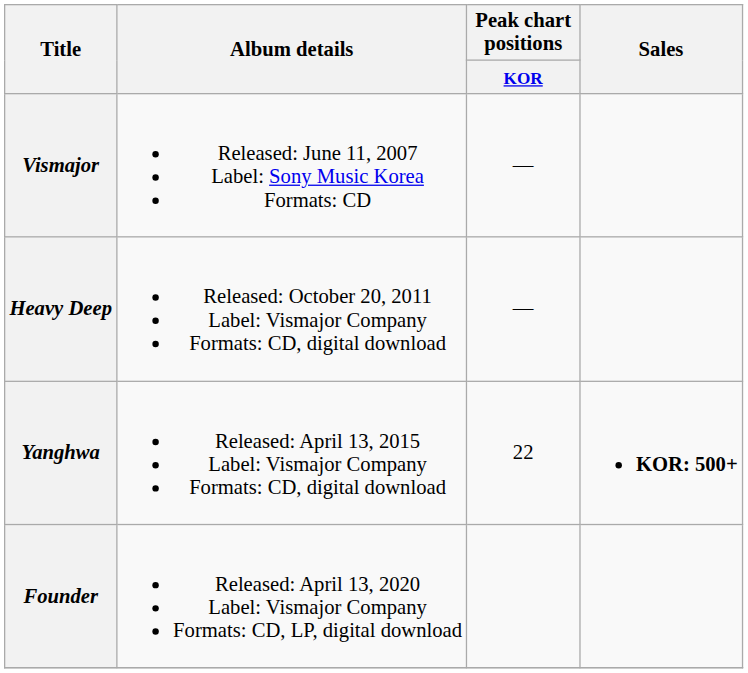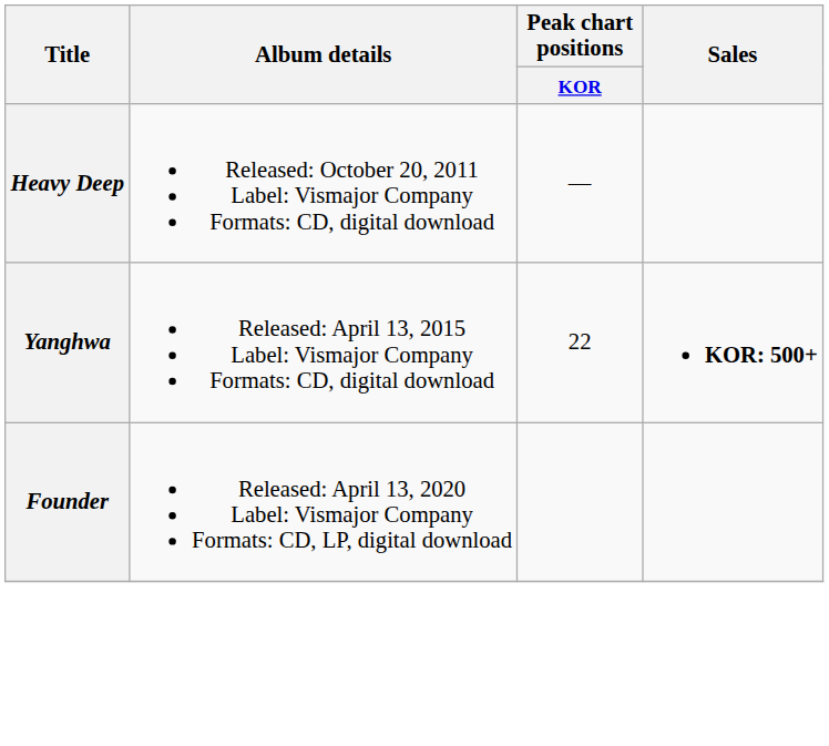 <table class="wikitable plainrowheaders" style="text-align:center;">
 <tr>
 <th rowspan="2" scope="col">Title</th>
 <th rowspan="2" scope="col">Album details</th>
 <th colspan="1" scope="col" style="width:5em;">Peak chart positions</th>
 <th rowspan="2" scope="col">Sales</th>
 </tr>
 <tr>
 <th><small><a href='#'>KOR</a></small><br></th>
-</tr>
-<tr>
-<th scope="row"><em>Vismajor</em></th>
-<td><br><ul><li>Released: June 11, 2007</li><li>Label: <a href='#'>Sony Music Korea</a></li><li>Formats: CD</li></ul></td>
-<td>—</td>
-<td></td>
 </tr>
 <tr>
 <th scope="row"><em>Heavy Deep</em></th>
 <td><br><ul><li>Released: October 20, 2011</li><li>Label: Vismajor Company</li><li>Formats: CD, digital download</li></ul></td>
 <td>—</td>
 <td></td>
 </tr>
 <tr>
 <th scope="row"><em>Yanghwa</em></th>
 <td><br><ul><li>Released: April 13, 2015</li><li>Label: Vismajor Company</li><li>Formats: CD, digital download</li></ul></td>
 <td>22</td>
 <td><strong><br><ul><li>KOR: 500+</li></ul></strong></td>
 </tr>
 <tr>
 <th scope="row"><em>Founder</em></th>
 <td><br><ul><li>Released: April 13, 2020</li><li>Label: Vismajor Company</li><li>Formats: CD, LP, digital download</li></ul></td>
 <td></td>
 <td></td>
 </tr>
 <tr>
 </tr>
 </table>
